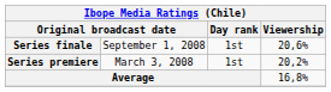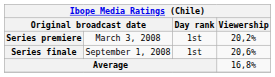 <table class=wikitable style="text-align:center">
 <tr>
 <th colspan="4"><a href='#'>Ibope Media Ratings</a> (Chile)</th>
 </tr>
 <tr>
 <th colspan="2">Original broadcast date</th>
 <th>Day rank</th>
 <th>Viewership</th>
 </tr>
 <tr>
+<th>Series premiere</th>
+<td>March 3, 2008</td>
+<td>1st</td>
+<td>20,2%</td>
+</tr>
+<tr>
 <th>Series finale</th>
 <td>September 1, 2008</td>
 <td>1st</td>
 <td>20,6%</td>
-</tr>
-<tr>
-<th>Series premiere</th>
-<td>March 3, 2008</td>
-<td>1st</td>
-<td>20,2%</td>
 </tr>
 <tr>
 <th colspan=3>Average</th>
 <td>16,8%</td>
 </tr>
 <tr>
 </tr>
 </table>
